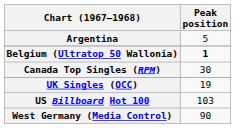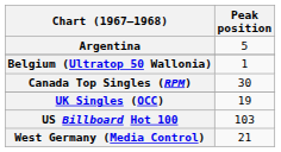 <table class="wikitable sortable plainrowheaders">
 <tr>
 <th>Chart (1967–1968)</th>
 <th>Peak<br>position</th>
 </tr>
 <tr>
 <th scope="row">Argentina</th>
 <td align="center">5</td>
 </tr>
 <tr>
 </tr>
 <tr>
 <th scope="row">Belgium (<a href='#'>Ultratop 50</a> Wallonia)</th>
-<td align="center"><strong>1</strong></td>
+<td align="center">1</td>
 </tr>
 <tr>
 <th scope="row">Canada Top Singles (<em><a href='#'>RPM</a></em>)</th>
 <td align="center">30</td>
 </tr>
 <tr>
 </tr>
 <tr>
 </tr>
 <tr>
 <th scope="row"><a href='#'>UK Singles</a> (<a href='#'>OCC</a>)</th>
 <td align="center">19</td>
 </tr>
 <tr>
 <th scope="row">US <em><a href='#'>Billboard</a></em> <a href='#'>Hot 100</a></th>
 <td align="center">103</td>
 </tr>
 <tr>
 <th scope="row">West Germany (<a href='#'>Media Control</a>)</th>
-<td align="center">90</td>
+<td align="center">21</td>
 </tr>
 </table>
